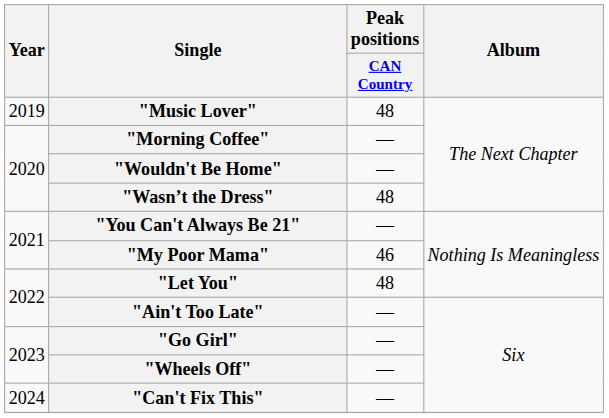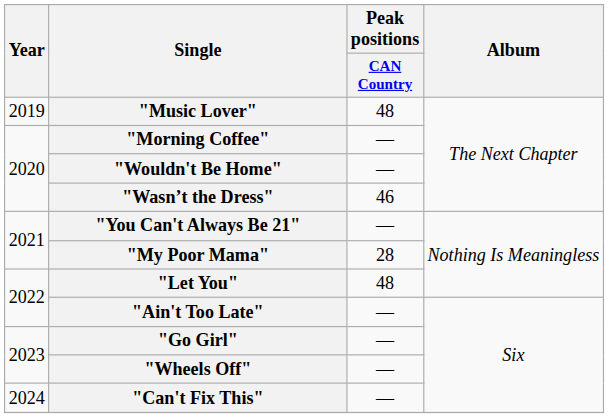 <table class="wikitable plainrowheaders" style="text-align:center;">
 <tr>
 <th rowspan="2">Year</th>
 <th rowspan="2" style="width:16em;">Single</th>
 <th>Peak<br>positions</th>
 <th rowspan="2">Album</th>
 </tr>
 <tr style="font-size:smaller;">
 <th><a href='#'>CAN<br>Country</a><br></th>
 </tr>
 <tr>
 <td>2019</td>
 <th scope="row">"Music Lover"</th>
 <td>48</td>
 <td rowspan="4"><em>The Next Chapter</em></td>
 </tr>
 <tr>
 <td rowspan="3">2020</td>
 <th scope="row">"Morning Coffee"</th>
 <td>—</td>
 </tr>
 <tr>
 <th scope="row">"Wouldn't Be Home"</th>
 <td>—</td>
 </tr>
 <tr>
 <th scope="row">"Wasn’t the Dress"</th>
-<td>48</td>
+<td>46</td>
 </tr>
 <tr>
 <td rowspan="2">2021</td>
 <th scope="row">"You Can't Always Be 21"</th>
 <td>—</td>
 <td rowspan="3"><em>Nothing Is Meaningless</em></td>
 </tr>
 <tr>
 <th scope="row">"My Poor Mama"</th>
-<td>46</td>
+<td>28</td>
 </tr>
 <tr>
 <td rowspan="2">2022</td>
 <th scope="row">"Let You"<br></th>
 <td>48</td>
 </tr>
 <tr>
 <th scope="row">"Ain't Too Late"</th>
 <td>—</td>
 <td rowspan="4"><em>Six</em></td>
 </tr>
 <tr>
 <td rowspan="2">2023</td>
 <th scope="row">"Go Girl"</th>
 <td>—</td>
 </tr>
 <tr>
 <th scope="row">"Wheels Off"</th>
 <td>—</td>
 </tr>
 <tr>
 <td>2024</td>
 <th scope="row">"Can't Fix This"</th>
 <td>—</td>
 </tr>
 <tr>
 </tr>
 </table>
